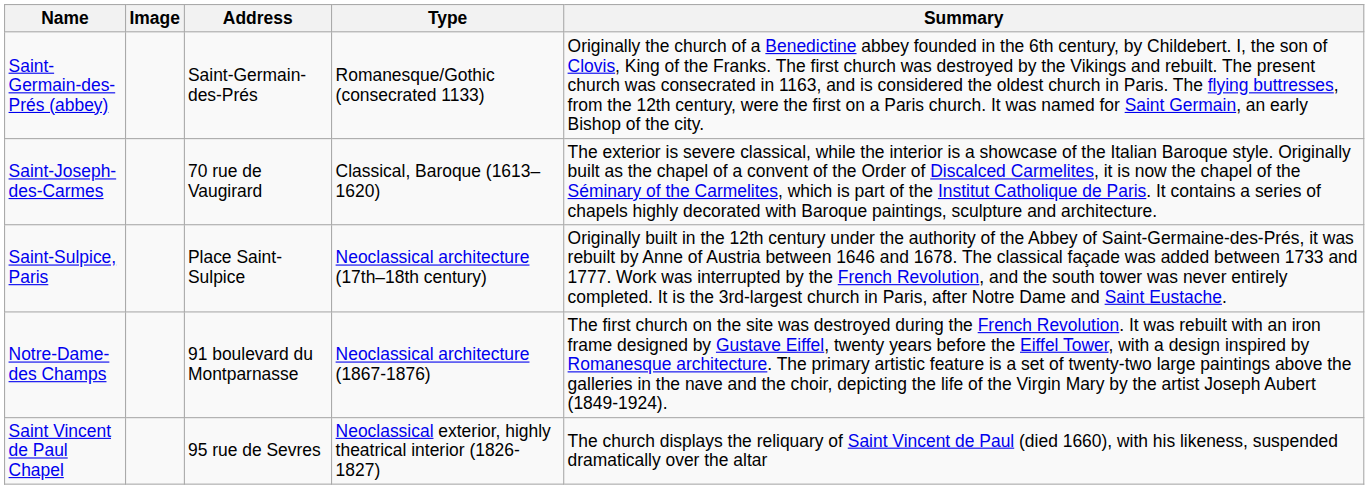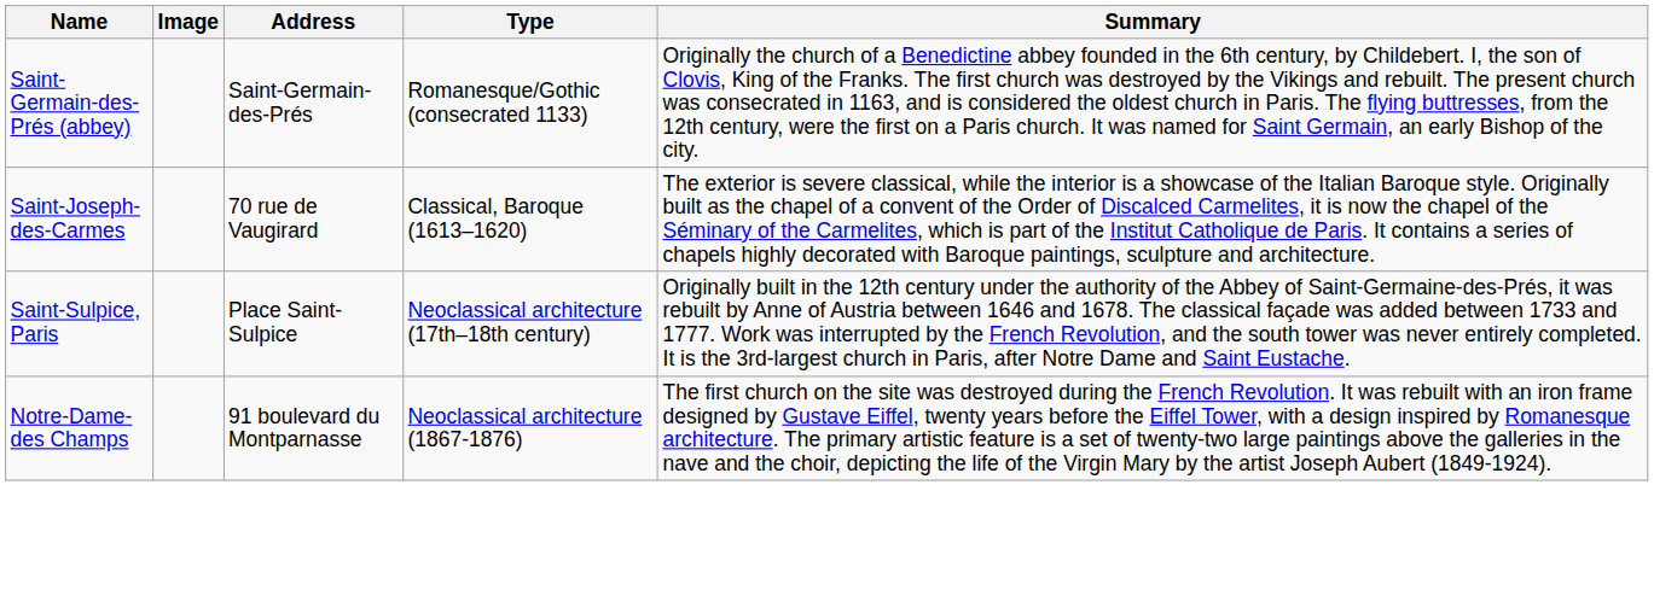 <table class="wikitable sortable">
 <tr>
 <th>Name</th>
 <th>Image</th>
 <th>Address</th>
 <th>Type</th>
 <th class=unsortable>Summary</th>
 </tr>
 <tr>
 <td><a href='#'>Saint-Germain-des-Prés (abbey)</a></td>
 <td></td>
 <td>Saint-Germain-des-Prés</td>
 <td>Romanesque/Gothic (consecrated 1133)</td>
 <td>Originally the church of a <a href='#'>Benedictine</a> abbey founded in the 6th century, by Childebert. I, the son of <a href='#'>Clovis</a>, King of the Franks. The first church was destroyed by the Vikings and rebuilt. The present church was consecrated in 1163, and is considered the oldest church in Paris. The <a href='#'>flying buttresses</a>, from the 12th century, were the first on a Paris church. It was named for <a href='#'>Saint Germain</a>, an early Bishop of the city.</td>
 </tr>
 <tr>
 <td><a href='#'>Saint-Joseph-des-Carmes</a></td>
 <td></td>
 <td>70 rue de Vaugirard</td>
 <td>Classical, Baroque (1613–1620)</td>
 <td>The exterior is severe classical, while the interior is a showcase of the Italian Baroque style. Originally built as the chapel of a convent of the Order of <a href='#'>Discalced Carmelites</a>, it is now the chapel of the <a href='#'>Séminary of the Carmelites</a>, which is part of the <a href='#'>Institut Catholique de Paris</a>. It contains a series of chapels highly decorated with Baroque paintings, sculpture and architecture.</td>
 </tr>
 <tr>
 <td><a href='#'>Saint-Sulpice, Paris</a></td>
 <td></td>
 <td>Place Saint-Sulpice</td>
 <td><a href='#'>Neoclassical architecture</a> (17th–18th century)</td>
 <td>Originally built in the 12th century under the authority of the Abbey of Saint-Germaine-des-Prés, it was rebuilt by Anne of Austria between 1646 and 1678. The classical façade was added between 1733 and 1777. Work was interrupted by the <a href='#'>French Revolution</a>, and the south tower was never entirely completed. It is the 3rd-largest church in Paris, after Notre Dame and <a href='#'>Saint Eustache</a>.</td>
 </tr>
 <tr>
 <td><a href='#'>Notre-Dame-des Champs</a></td>
 <td></td>
 <td>91 boulevard du Montparnasse</td>
 <td><a href='#'>Neoclassical architecture</a> (1867-1876)</td>
 <td>The first church on the site was destroyed during the <a href='#'>French Revolution</a>. It was rebuilt with an iron frame designed by <a href='#'>Gustave Eiffel</a>, twenty years before the <a href='#'>Eiffel Tower</a>, with a design inspired by <a href='#'>Romanesque architecture</a>. The primary artistic feature is a set of twenty-two large paintings above the galleries in the nave and the choir, depicting the life of the Virgin Mary by the artist Joseph Aubert (1849-1924).</td>
 </tr>
-<tr>
-<td><a href='#'>Saint Vincent de Paul Chapel</a></td>
-<td></td>
-<td>95 rue de Sevres</td>
-<td><a href='#'>Neoclassical</a> exterior, highly theatrical interior (1826-1827)</td>
-<td>The church displays the reliquary of <a href='#'>Saint Vincent de Paul</a> (died 1660), with his likeness, suspended dramatically over the altar</td>
-</tr>
 </table>
